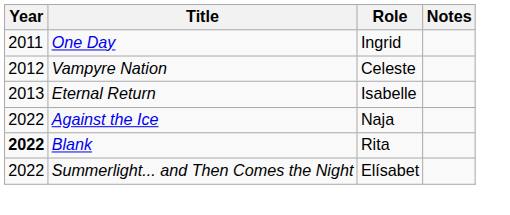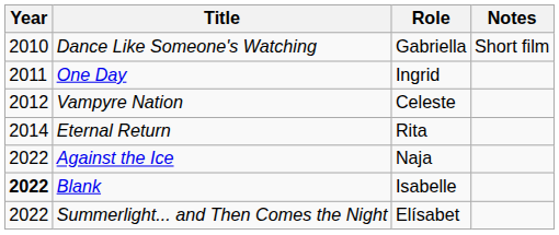 <table class="wikitable sortable">
 <tr>
 <th>Year</th>
 <th>Title</th>
 <th>Role</th>
 <th scope="col" class="unsortable">Notes</th>
+</tr>
+<tr>
+<td>2010</td>
+<td><em>Dance Like Someone's Watching</em></td>
+<td>Gabriella</td>
+<td>Short film</td>
 </tr>
 <tr>
 <td>2011</td>
 <td><em><a href='#'>One Day</a></em></td>
 <td>Ingrid</td>
 <td></td>
 </tr>
 <tr>
 <td>2012</td>
 <td><em>Vampyre Nation</em></td>
 <td>Celeste</td>
 <td></td>
 </tr>
 <tr>
-<td>2013</td>
+<td>2014</td>
 <td><em>Eternal Return</em></td>
-<td>Isabelle</td>
+<td>Rita</td>
 <td></td>
 </tr>
 <tr>
 <td>2022</td>
 <td><em><a href='#'>Against the Ice</a></em></td>
 <td>Naja</td>
 </tr>
 <tr>
 <td><strong>2022</strong></td>
 <td><em><a href='#'>Blank</a></em></td>
-<td>Rita</td>
+<td>Isabelle</td>
 <td></td>
 </tr>
 <tr>
 <td>2022</td>
 <td><em>Summerlight... and Then Comes the Night</em></td>
 <td>Elísabet</td>
 </tr>
 </table>
